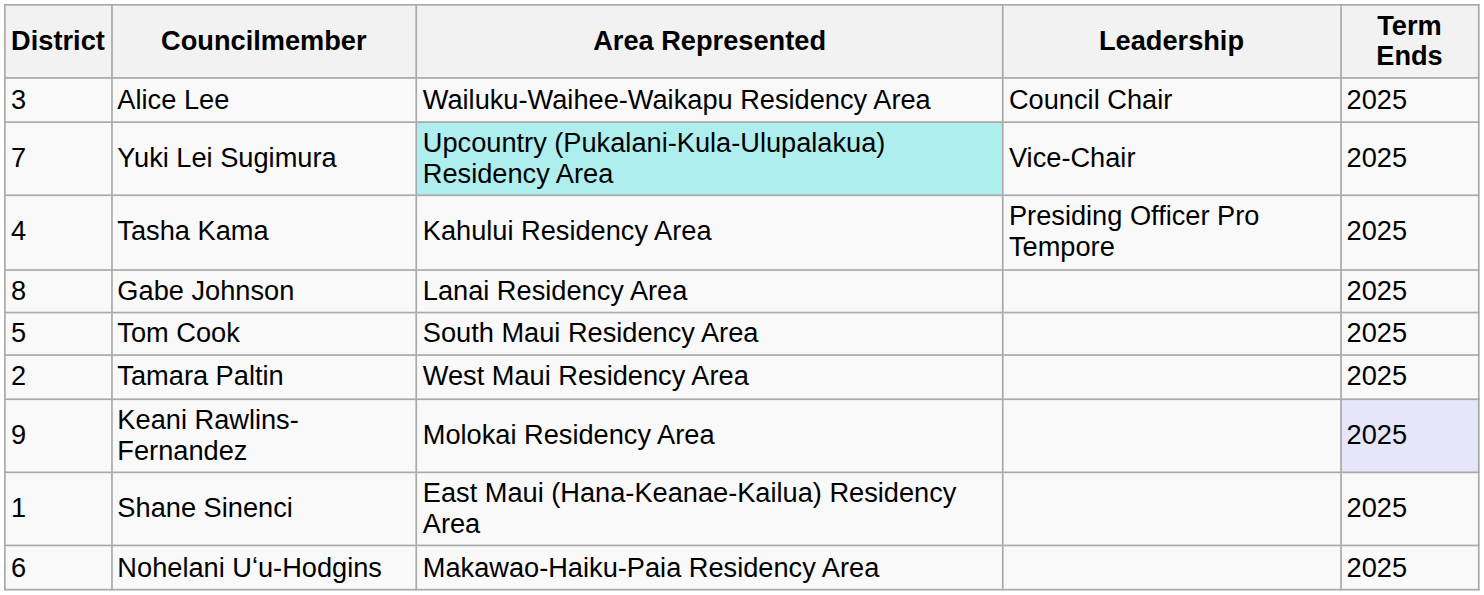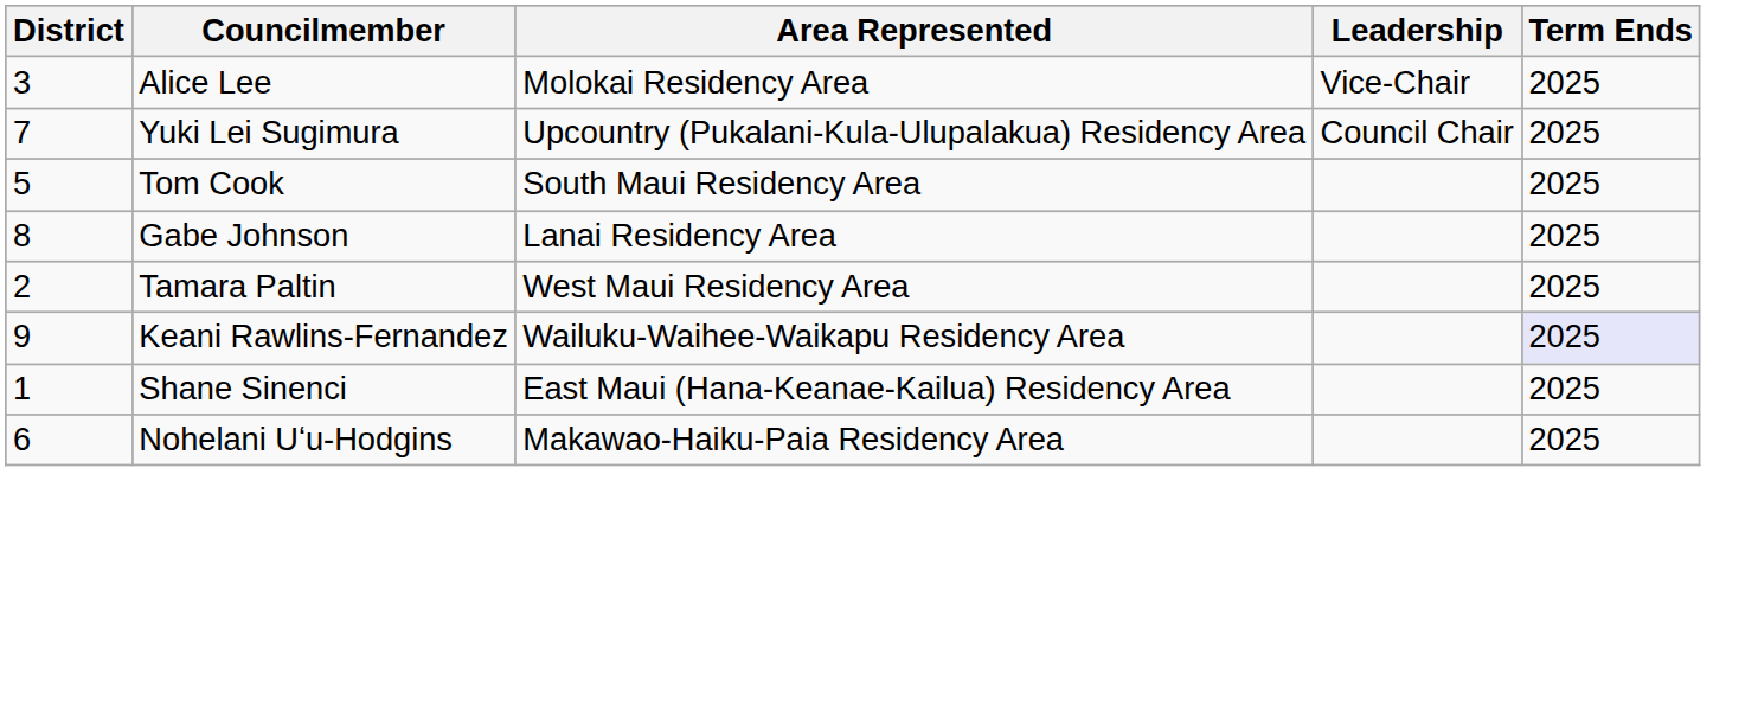 <table class="wikitable sortable">
 <tr>
 <th>District</th>
 <th>Councilmember</th>
 <th>Area Represented</th>
 <th>Leadership</th>
 <th>Term Ends</th>
 </tr>
 <tr>
 <td>3</td>
 <td>Alice Lee</td>
-<td>Wailuku-Waihee-Waikapu Residency Area</td>
-<td>Council Chair</td>
+<td>Molokai Residency Area</td>
+<td>Vice-Chair</td>
 <td>2025</td>
 </tr>
 <tr>
 <td>7</td>
 <td>Yuki Lei Sugimura</td>
-<td style="background: paleturquoise;">Upcountry (Pukalani-Kula-Ulupalakua) Residency Area</td>
-<td>Vice-Chair</td>
+<td>Upcountry (Pukalani-Kula-Ulupalakua) Residency Area</td>
+<td>Council Chair</td>
 <td>2025</td>
 </tr>
 <tr>
-<td>4</td>
-<td>Tasha Kama</td>
-<td>Kahului Residency Area</td>
-<td>Presiding Officer Pro Tempore</td>
+<td>5</td>
+<td>Tom Cook</td>
+<td>South Maui Residency Area</td>
+<td></td>
 <td>2025</td>
 </tr>
 <tr>
 <td>8</td>
 <td>Gabe Johnson</td>
 <td>Lanai Residency Area</td>
-<td></td>
-<td>2025</td>
-</tr>
-<tr>
-<td>5</td>
-<td>Tom Cook</td>
-<td>South Maui Residency Area</td>
 <td></td>
 <td>2025</td>
 </tr>
 <tr>
 <td>2</td>
 <td>Tamara Paltin</td>
 <td>West Maui Residency Area</td>
 <td></td>
 <td>2025</td>
 </tr>
 <tr>
 <td>9</td>
 <td>Keani Rawlins-Fernandez</td>
-<td>Molokai Residency Area</td>
+<td>Wailuku-Waihee-Waikapu Residency Area</td>
 <td></td>
 <td style="background: lavender;">2025</td>
 </tr>
 <tr>
 <td>1</td>
 <td>Shane Sinenci</td>
 <td>East Maui (Hana-Keanae-Kailua) Residency Area</td>
 <td></td>
 <td>2025</td>
 </tr>
 <tr>
 <td>6</td>
 <td>Nohelani Uʻu-Hodgins</td>
 <td>Makawao-Haiku-Paia Residency Area</td>
 <td></td>
 <td>2025</td>
 </tr>
 </table>
